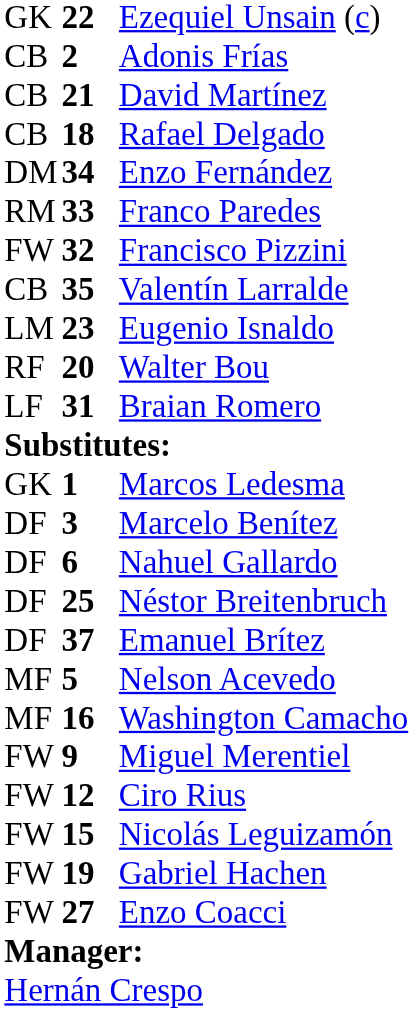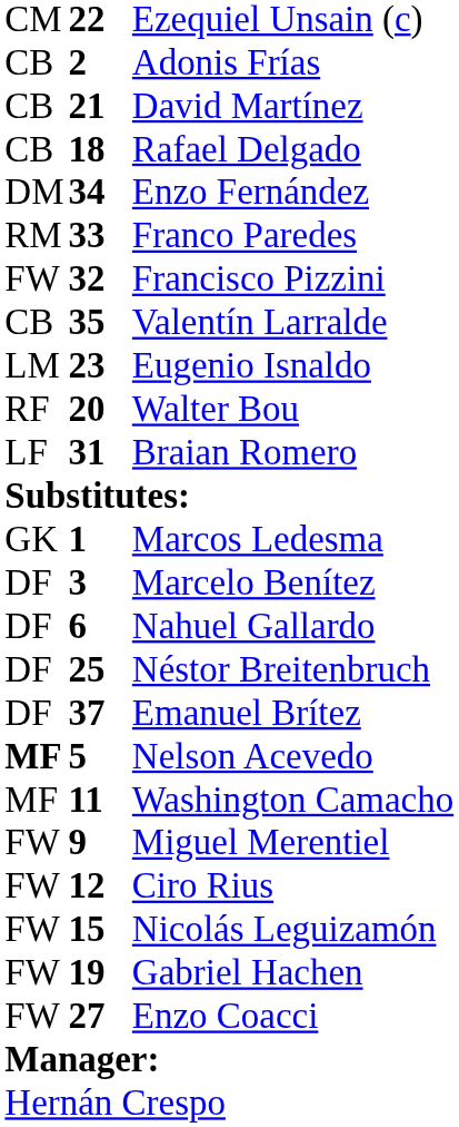 <table cellspacing="0" cellpadding="0" style="font-size:90%; margin:0.2em auto;">
 <tr>
 <th width="25"></th>
 <th width="25"></th>
 </tr>
 <tr>
-<td>GK</td>
+<td>CM</td>
 <td><strong>22</strong></td>
 <td> <a href='#'>Ezequiel Unsain</a> (<a href='#'>c</a>)</td>
 </tr>
 <tr>
 <td>CB</td>
 <td><strong>2</strong></td>
 <td> <a href='#'>Adonis Frías</a></td>
 <td></td>
 <td></td>
 </tr>
 <tr>
 <td>CB</td>
 <td><strong>21</strong></td>
 <td> <a href='#'>David Martínez</a></td>
 </tr>
 <tr>
 <td>CB</td>
 <td><strong>18</strong></td>
 <td> <a href='#'>Rafael Delgado</a></td>
 </tr>
 <tr>
 <td>DM</td>
 <td><strong>34</strong></td>
 <td> <a href='#'>Enzo Fernández</a></td>
 <td></td>
 </tr>
 <tr>
 <td>RM</td>
 <td><strong>33</strong></td>
 <td> <a href='#'>Franco Paredes</a></td>
 </tr>
 <tr>
 <td>FW</td>
 <td><strong>32</strong></td>
 <td> <a href='#'>Francisco Pizzini</a></td>
 </tr>
 <tr>
 <td>CB</td>
 <td><strong>35</strong></td>
 <td> <a href='#'>Valentín Larralde</a></td>
 <td></td>
 <td></td>
 </tr>
 <tr>
 <td>LM</td>
 <td><strong>23</strong></td>
 <td> <a href='#'>Eugenio Isnaldo</a></td>
 </tr>
 <tr>
 <td>RF</td>
 <td><strong>20</strong></td>
 <td> <a href='#'>Walter Bou</a></td>
 <td></td>
 <td></td>
 </tr>
 <tr>
 <td>LF</td>
 <td><strong>31</strong></td>
 <td> <a href='#'>Braian Romero</a></td>
 <td></td>
 <td></td>
 </tr>
 <tr>
 <td colspan=3><strong>Substitutes:</strong></td>
 </tr>
 <tr>
 <td>GK</td>
 <td><strong>1</strong></td>
 <td> <a href='#'>Marcos Ledesma</a></td>
 </tr>
 <tr>
 <td>DF</td>
 <td><strong>3</strong></td>
 <td> <a href='#'>Marcelo Benítez</a></td>
 <td></td>
 <td></td>
 </tr>
 <tr>
 <td>DF</td>
 <td><strong>6</strong></td>
 <td> <a href='#'>Nahuel Gallardo</a></td>
 </tr>
 <tr>
 <td>DF</td>
 <td><strong>25</strong></td>
 <td> <a href='#'>Néstor Breitenbruch</a></td>
 </tr>
 <tr>
 <td>DF</td>
 <td><strong>37</strong></td>
 <td> <a href='#'>Emanuel Brítez</a></td>
 <td></td>
 <td></td>
 </tr>
 <tr>
-<td>MF</td>
+<td><strong>MF</strong></td>
 <td><strong>5</strong></td>
 <td> <a href='#'>Nelson Acevedo</a></td>
 </tr>
 <tr>
 <td>MF</td>
-<td><strong>16</strong></td>
+<td><strong>11</strong></td>
 <td> <a href='#'>Washington Camacho</a></td>
 <td></td>
 <td></td>
 </tr>
 <tr>
 <td>FW</td>
 <td><strong>9</strong></td>
 <td> <a href='#'>Miguel Merentiel</a></td>
 <td></td>
 <td></td>
 </tr>
 <tr>
 <td>FW</td>
 <td><strong>12</strong></td>
 <td> <a href='#'>Ciro Rius</a></td>
 </tr>
 <tr>
 <td>FW</td>
 <td><strong>15</strong></td>
 <td> <a href='#'>Nicolás Leguizamón</a></td>
 </tr>
 <tr>
 <td>FW</td>
 <td><strong>19</strong></td>
 <td> <a href='#'>Gabriel Hachen</a></td>
 </tr>
 <tr>
 <td>FW</td>
 <td><strong>27</strong></td>
 <td> <a href='#'>Enzo Coacci</a></td>
 </tr>
 <tr>
 <td colspan=3><strong>Manager:</strong></td>
 </tr>
 <tr>
 <td colspan="4"> <a href='#'>Hernán Crespo</a></td>
 </tr>
 </table>
